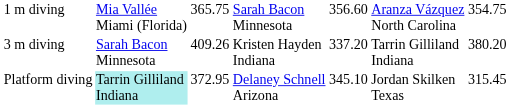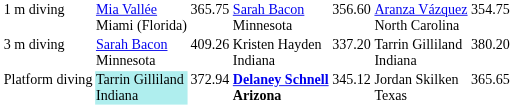 <table>
 <tr valign="top">
 <td>1 m diving</td>
 <td><a href='#'>Mia Vallée</a> <br> Miami (Florida)</td>
 <td>365.75</td>
 <td><a href='#'>Sarah Bacon</a> <br>Minnesota</td>
 <td>356.60</td>
 <td><a href='#'>Aranza Vázquez</a> <br>North Carolina</td>
 <td>354.75</td>
 </tr>
 <tr valign="top">
 <td>3 m diving</td>
 <td><a href='#'>Sarah Bacon</a> <br>Minnesota</td>
 <td>409.26</td>
 <td>Kristen Hayden <br>Indiana</td>
 <td>337.20</td>
 <td>Tarrin Gilliland <br>Indiana</td>
 <td>380.20</td>
 </tr>
 <tr valign="top">
 <td>Platform diving</td>
 <td style="background: paleturquoise;">Tarrin Gilliland <br>Indiana</td>
-<td>372.95</td>
-<td><a href='#'>Delaney Schnell</a> <br>Arizona</td>
-<td>345.10</td>
+<td>372.94</td>
+<td><strong><a href='#'>Delaney Schnell</a> <br>Arizona</strong></td>
+<td>345.12</td>
 <td>Jordan Skilken <br>Texas</td>
-<td>315.45</td>
+<td>365.65</td>
 </tr>
 </table>
